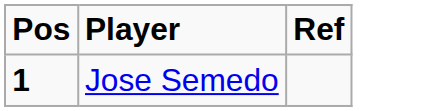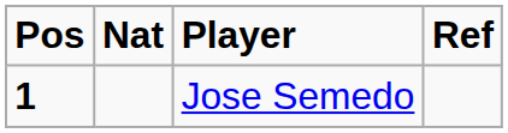 <table class="wikitable">
 <tr>
 <td><strong>Pos</strong></td>
+<td><strong>Nat</strong></td>
 <td><strong>Player</strong></td>
 <td><strong>Ref</strong></td>
 </tr>
 <tr>
 <td><strong>1</strong></td>
+<td></td>
 <td><a href='#'>Jose Semedo</a></td>
 <td></td>
 </tr>
 </table>
